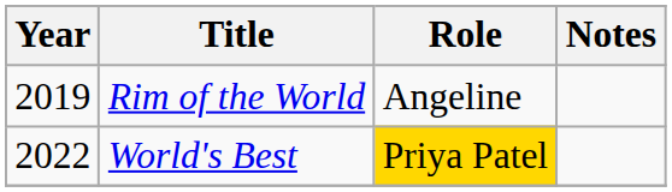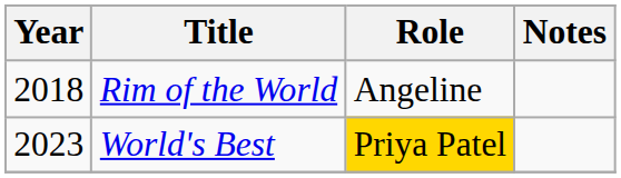 <table class="wikitable sortable">
 <tr>
 <th>Year</th>
 <th>Title</th>
 <th>Role</th>
 <th class="unsortable">Notes</th>
 </tr>
 <tr>
-<td>2019</td>
+<td>2018</td>
 <td><em><a href='#'>Rim of the World</a></em></td>
 <td>Angeline</td>
 <td></td>
 </tr>
 <tr>
-<td>2022</td>
+<td>2023</td>
 <td><em><a href='#'>World's Best</a></em></td>
 <td style="background: gold;">Priya Patel</td>
 <td></td>
 </tr>
 <tr>
 </tr>
 </table>
